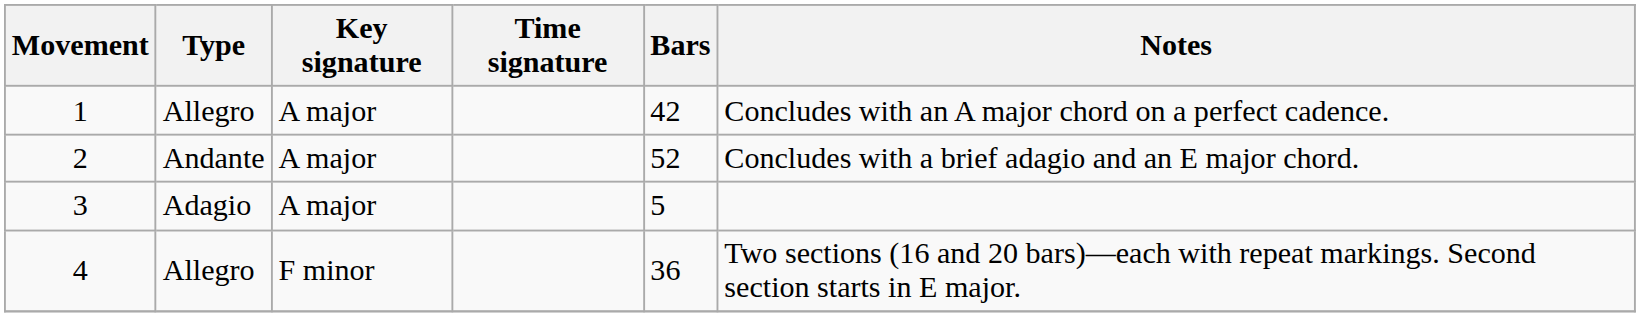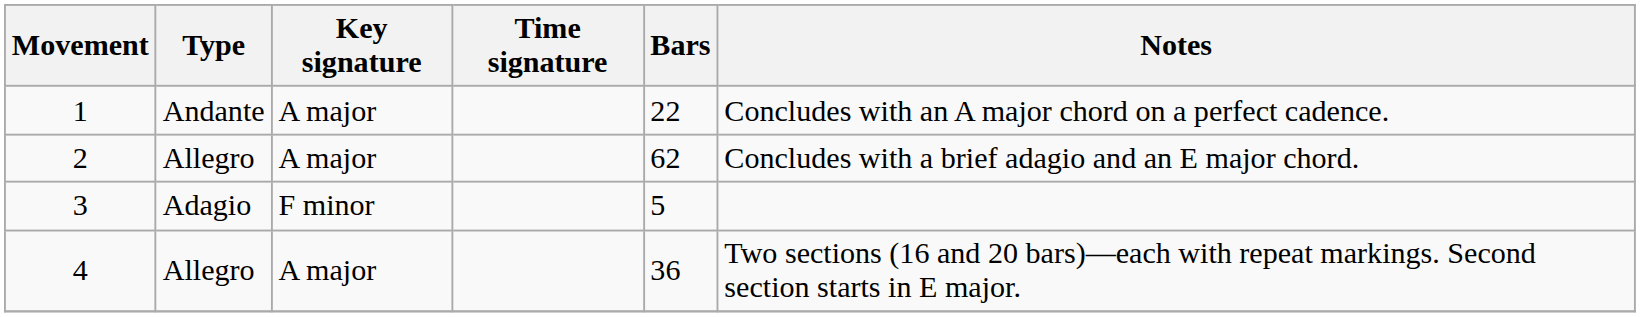 <table class="wikitable" border="1">
 <tr>
 <th bgcolor=ececec>Movement</th>
 <th bgcolor=ececec>Type</th>
 <th bgcolor=ececec>Key signature</th>
 <th bgcolor=ececec>Time signature</th>
 <th bgcolor=ececec>Bars</th>
 <th bgcolor=ececec>Notes</th>
 </tr>
 <tr>
 <td align=center>1</td>
-<td>Allegro</td>
+<td>Andante</td>
 <td>A major</td>
 <td></td>
-<td>42</td>
+<td>22</td>
 <td>Concludes with an A major chord on a perfect cadence.</td>
 </tr>
 <tr>
 <td align=center>2</td>
-<td>Andante</td>
+<td>Allegro</td>
 <td>A major</td>
 <td></td>
-<td>52</td>
+<td>62</td>
 <td>Concludes with a brief adagio and an E major chord.</td>
 </tr>
 <tr>
 <td align=center>3</td>
 <td>Adagio</td>
-<td>A major</td>
+<td>F minor</td>
 <td></td>
 <td>5</td>
 <td></td>
 </tr>
 <tr>
 <td align=center>4</td>
 <td>Allegro</td>
-<td>F minor</td>
+<td>A major</td>
 <td></td>
 <td>36</td>
 <td>Two sections (16 and 20 bars)—each with repeat markings. Second section starts in E major.</td>
 </tr>
 <tr>
 </tr>
 </table>
